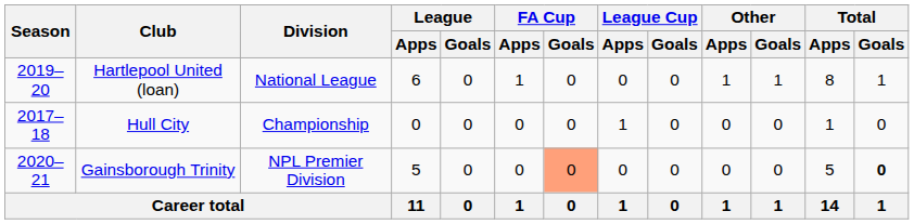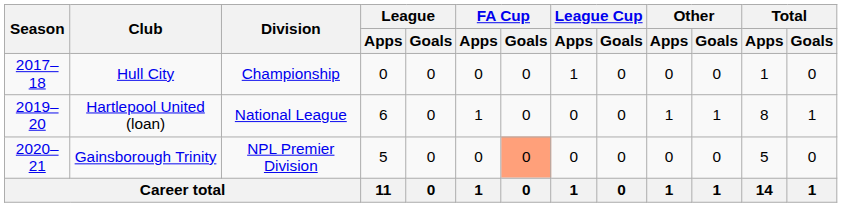 <table class="wikitable" style="text-align:center;">
 <tr>
 <th rowspan="2">Season</th>
 <th rowspan="2">Club</th>
 <th rowspan="2">Division</th>
 <th colspan="2">League</th>
 <th colspan="2"><a href='#'>FA Cup</a></th>
 <th colspan="2"><a href='#'>League Cup</a></th>
 <th colspan="2">Other</th>
 <th colspan="2">Total</th>
 </tr>
 <tr>
 <th>Apps</th>
 <th>Goals</th>
 <th>Apps</th>
 <th>Goals</th>
 <th>Apps</th>
 <th>Goals</th>
 <th>Apps</th>
 <th>Goals</th>
 <th>Apps</th>
 <th>Goals</th>
 </tr>
 <tr>
+<td><a href='#'>2017–18</a></td>
+<td><a href='#'>Hull City</a></td>
+<td><a href='#'>Championship</a></td>
+<td>0</td>
+<td>0</td>
+<td>0</td>
+<td>0</td>
+<td>1</td>
+<td>0</td>
+<td>0</td>
+<td>0</td>
+<td>1</td>
+<td>0</td>
+</tr>
+<tr>
 <td><a href='#'>2019–20</a></td>
 <td><a href='#'>Hartlepool United</a> (loan)</td>
 <td><a href='#'>National League</a></td>
 <td>6</td>
 <td>0</td>
 <td>1</td>
 <td>0</td>
 <td>0</td>
 <td>0</td>
 <td>1</td>
 <td>1</td>
 <td>8</td>
 <td>1</td>
 </tr>
 <tr>
-<td><a href='#'>2017–18</a></td>
-<td><a href='#'>Hull City</a></td>
-<td><a href='#'>Championship</a></td>
-<td>0</td>
-<td>0</td>
-<td>0</td>
-<td>0</td>
-<td>1</td>
-<td>0</td>
-<td>0</td>
-<td>0</td>
-<td>1</td>
-<td>0</td>
-</tr>
-<tr>
 <td><a href='#'>2020–21</a></td>
 <td><a href='#'>Gainsborough Trinity</a></td>
 <td><a href='#'>NPL Premier Division</a></td>
 <td>5</td>
 <td>0</td>
 <td>0</td>
 <td style="background: lightsalmon;">0</td>
 <td>0</td>
 <td>0</td>
 <td>0</td>
 <td>0</td>
 <td>5</td>
-<td><strong>0</strong></td>
+<td>0</td>
 </tr>
 <tr>
 <th colspan="3">Career total</th>
 <th>11</th>
 <th>0</th>
 <th>1</th>
 <th>0</th>
 <th>1</th>
 <th>0</th>
 <th>1</th>
 <th>1</th>
 <th>14</th>
 <th>1</th>
 </tr>
 </table>
